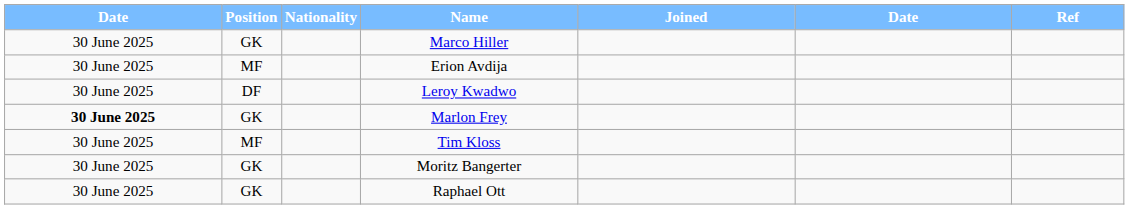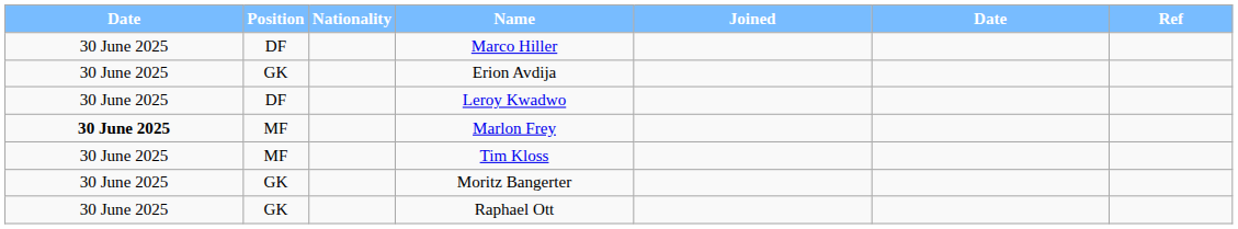 <table class="wikitable"  style="text-align:center; font-size:90%; ">
 <tr>
 <th style="background:#78BCFF; color:white; width:200px;">Date</th>
 <th style="background:#78BCFF; color:white; width:50px;">Position</th>
 <th style="background:#78BCFF; color:white; width:50px;">Nationality</th>
 <th style="background:#78BCFF; color:white; width:200px;">Name</th>
 <th style="background:#78BCFF; color:white; width:200px;">Joined</th>
 <th style="background:#78BCFF; color:white; width:200px;">Date</th>
 <th style="background:#78BCFF; color:white; width:100px;">Ref</th>
 </tr>
 <tr>
 <td>30 June 2025</td>
-<td>GK</td>
+<td>DF</td>
 <td></td>
 <td><a href='#'>Marco Hiller</a></td>
 <td></td>
 <td></td>
 <td></td>
 </tr>
 <tr>
 <td>30 June 2025</td>
-<td>MF</td>
+<td>GK</td>
 <td></td>
 <td>Erion Avdija</td>
 <td></td>
 <td></td>
 <td></td>
 </tr>
 <tr>
 <td>30 June 2025</td>
 <td>DF</td>
 <td></td>
 <td><a href='#'>Leroy Kwadwo</a></td>
 <td></td>
 <td></td>
 <td></td>
 </tr>
 <tr>
 <td><strong>30 June 2025</strong></td>
-<td>GK</td>
+<td>MF</td>
 <td></td>
 <td><a href='#'>Marlon Frey</a></td>
 <td></td>
 <td></td>
 <td></td>
 </tr>
 <tr>
 <td>30 June 2025</td>
 <td>MF</td>
 <td></td>
 <td><a href='#'>Tim Kloss</a></td>
 <td></td>
 <td></td>
 <td></td>
 </tr>
 <tr>
 <td>30 June 2025</td>
 <td>GK</td>
 <td></td>
 <td>Moritz Bangerter</td>
 <td></td>
 <td></td>
 <td></td>
 </tr>
 <tr>
 <td>30 June 2025</td>
 <td>GK</td>
 <td></td>
 <td>Raphael Ott</td>
 <td></td>
 <td></td>
 <td></td>
 </tr>
 </table>
